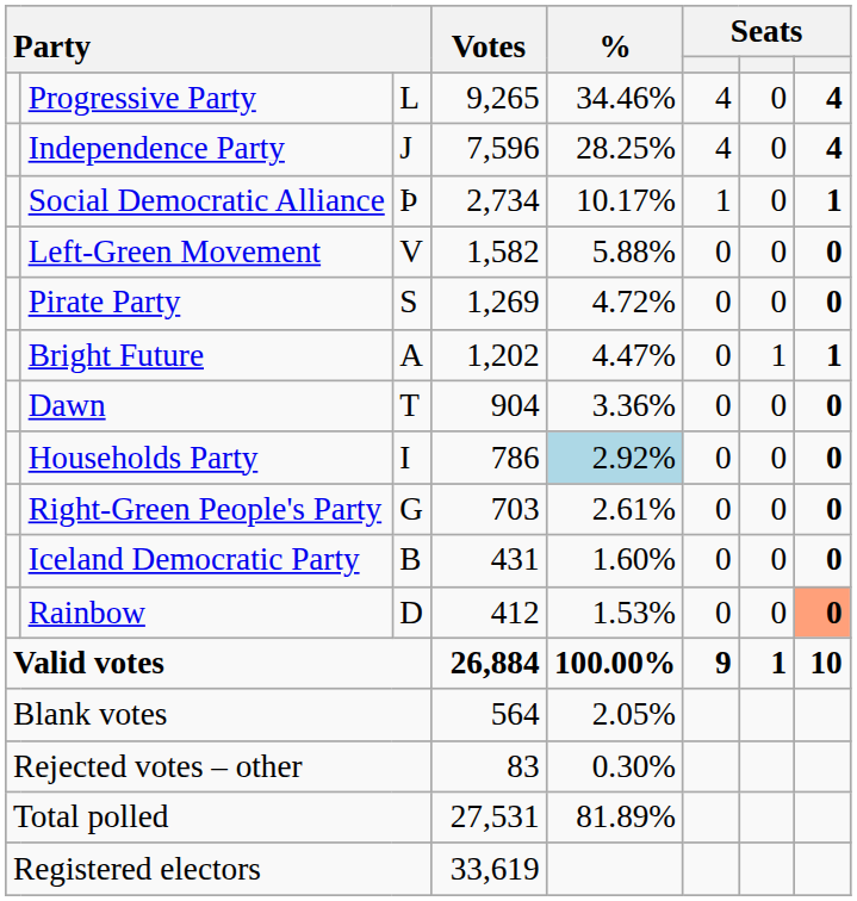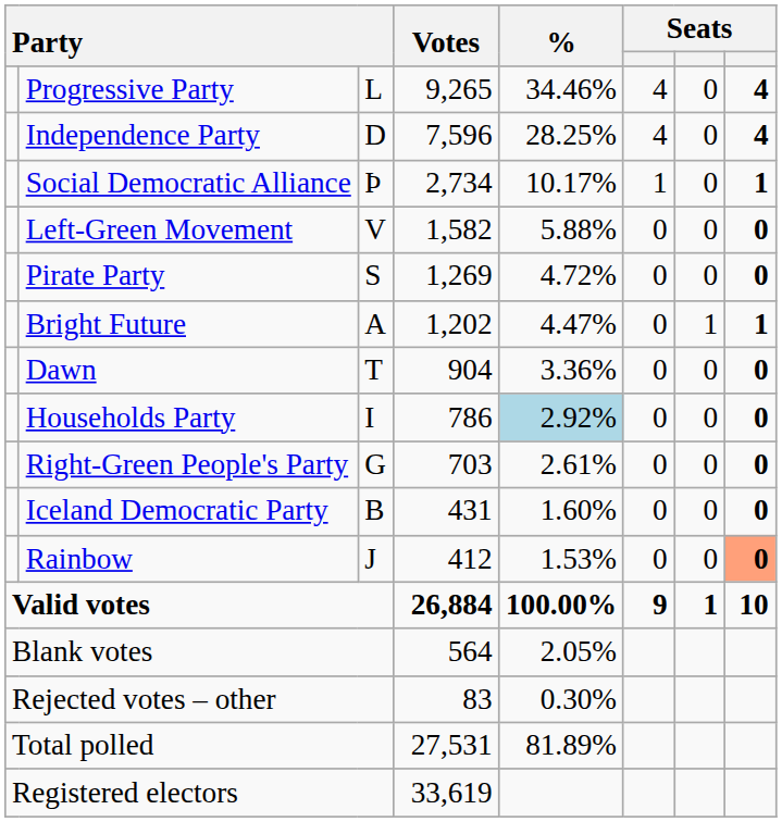 <table class="wikitable" border="1" style="text-align:right;">
 <tr>
 <th style="text-align:left;" valign=bottom rowspan=2 colspan=3>Party</th>
 <th align=center valign=bottom rowspan=2 width="50">Votes</th>
 <th align=center valign=bottom rowspan=2 width="50">%</th>
 <th colspan=3>Seats</th>
 </tr>
 <tr>
 <th align=center valign=bottom width="20"><small></small></th>
 <th align=center valign=bottom width="20"><small><a href='#'></a></small></th>
 <th align=center valign=bottom width="20"><small></small></th>
 </tr>
 <tr>
 <td></td>
 <td align=left><a href='#'>Progressive Party</a></td>
 <td align=left>L</td>
 <td>9,265</td>
 <td>34.46%</td>
 <td>4</td>
 <td>0</td>
 <td><strong>4</strong></td>
 </tr>
 <tr>
 <td></td>
 <td align=left><a href='#'>Independence Party</a></td>
-<td align=left>J</td>
+<td align=left>D</td>
 <td>7,596</td>
 <td>28.25%</td>
 <td>4</td>
 <td>0</td>
 <td><strong>4</strong></td>
 </tr>
 <tr>
 <td></td>
 <td align=left style="white-space: nowrap;"><a href='#'>Social Democratic Alliance</a></td>
 <td align=left>Þ</td>
 <td>2,734</td>
 <td>10.17%</td>
 <td>1</td>
 <td>0</td>
 <td><strong>1</strong></td>
 </tr>
 <tr>
 <td></td>
 <td align=left><a href='#'>Left-Green Movement</a></td>
 <td align=left>V</td>
 <td>1,582</td>
 <td>5.88%</td>
 <td>0</td>
 <td>0</td>
 <td><strong>0</strong></td>
 </tr>
 <tr>
 <td></td>
 <td align=left><a href='#'>Pirate Party</a></td>
 <td align=left>S</td>
 <td>1,269</td>
 <td>4.72%</td>
 <td>0</td>
 <td>0</td>
 <td><strong>0</strong></td>
 </tr>
 <tr>
 <td></td>
 <td align=left><a href='#'>Bright Future</a></td>
 <td align=left>A</td>
 <td>1,202</td>
 <td>4.47%</td>
 <td>0</td>
 <td>1</td>
 <td><strong>1</strong></td>
 </tr>
 <tr>
 <td></td>
 <td align=left><a href='#'>Dawn</a></td>
 <td align=left>T</td>
 <td>904</td>
 <td>3.36%</td>
 <td>0</td>
 <td>0</td>
 <td><strong>0</strong></td>
 </tr>
 <tr>
 <td></td>
 <td align=left><a href='#'>Households Party</a></td>
 <td align=left>I</td>
 <td>786</td>
 <td style="background: lightblue;">2.92%</td>
 <td>0</td>
 <td>0</td>
 <td><strong>0</strong></td>
 </tr>
 <tr>
 <td></td>
 <td align=left><a href='#'>Right-Green People's Party</a></td>
 <td align=left>G</td>
 <td>703</td>
 <td>2.61%</td>
 <td>0</td>
 <td>0</td>
 <td><strong>0</strong></td>
 </tr>
 <tr>
 <td></td>
 <td align=left><a href='#'>Iceland Democratic Party</a></td>
 <td align=left>B</td>
 <td>431</td>
 <td>1.60%</td>
 <td>0</td>
 <td>0</td>
 <td><strong>0</strong></td>
 </tr>
 <tr>
 <td></td>
 <td align=left><a href='#'>Rainbow</a></td>
-<td align=left>D</td>
+<td align=left>J</td>
 <td>412</td>
 <td>1.53%</td>
 <td>0</td>
 <td>0</td>
 <td style="background: lightsalmon;"><strong>0</strong></td>
 </tr>
 <tr style="font-weight:bold">
 <td align=left colspan=3>Valid votes</td>
 <td>26,884</td>
 <td>100.00%</td>
 <td>9</td>
 <td>1</td>
 <td>10</td>
 </tr>
 <tr>
 <td align=left colspan=3>Blank votes</td>
 <td>564</td>
 <td>2.05%</td>
 <td></td>
 <td></td>
 <td></td>
 </tr>
 <tr>
 <td align=left colspan=3>Rejected votes – other</td>
 <td>83</td>
 <td>0.30%</td>
 <td></td>
 <td></td>
 <td></td>
 </tr>
 <tr>
 <td align=left colspan=3>Total polled</td>
 <td>27,531</td>
 <td>81.89%</td>
 <td></td>
 <td></td>
 <td></td>
 </tr>
 <tr>
 <td align=left colspan=3>Registered electors</td>
 <td>33,619</td>
 <td></td>
 <td></td>
 <td></td>
 <td></td>
 </tr>
 </table>
